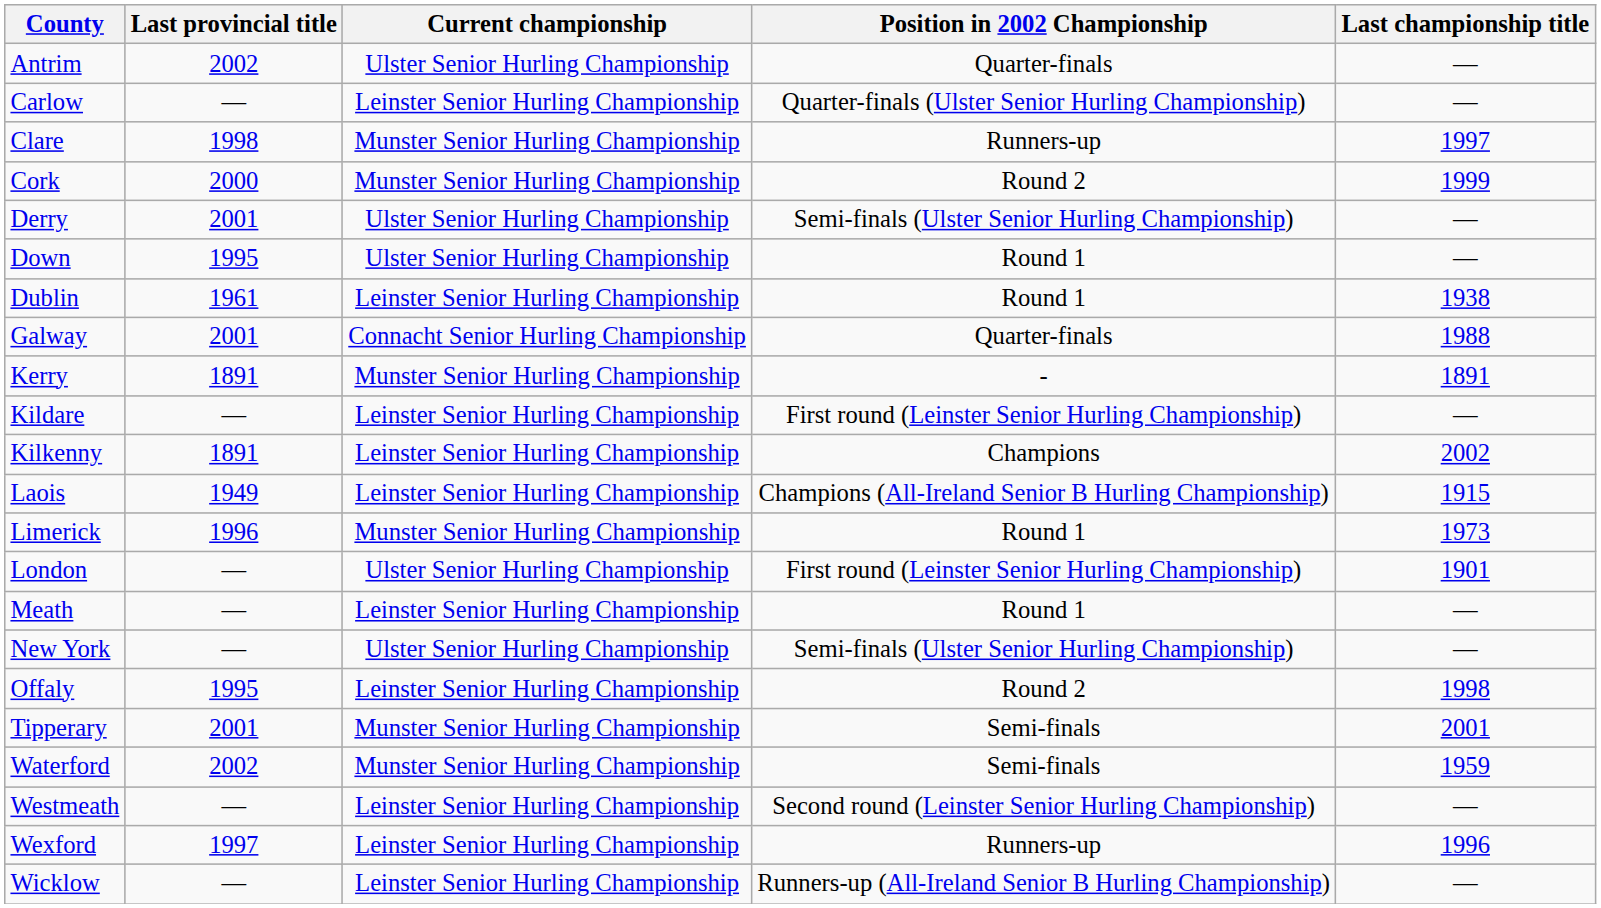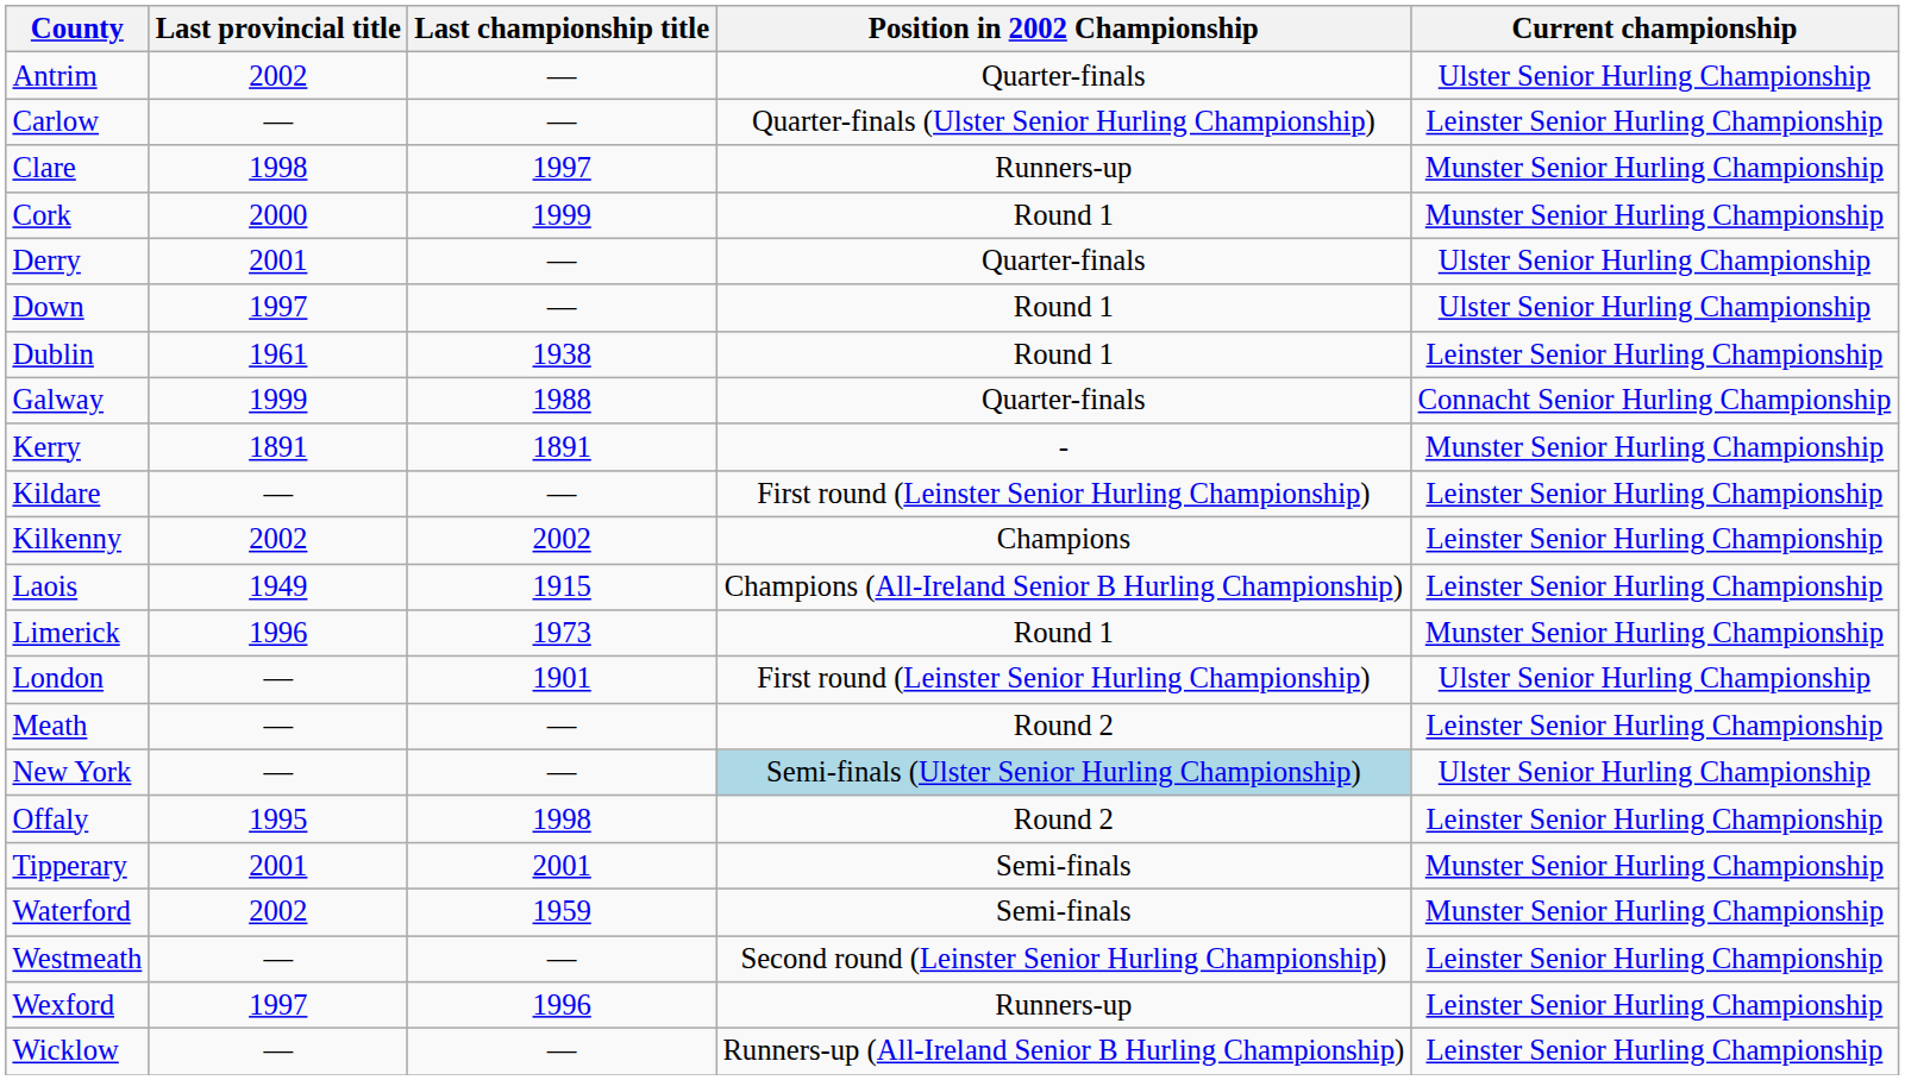 <table class="wikitable sortable" style="text-align:center">
 <tr>
 <th><a href='#'>County</a></th>
 <th>Last provincial title</th>
+<th>Last championship title</th>
+<th>Position in <a href='#'>2002</a> Championship</th>
 <th>Current championship</th>
-<th>Position in <a href='#'>2002</a> Championship</th>
-<th>Last championship title</th>
 </tr>
 <tr>
 <td style="text-align:left"> <a href='#'>Antrim</a></td>
 <td><a href='#'>2002</a></td>
+<td>—</td>
+<td>Quarter-finals</td>
 <td><a href='#'>Ulster Senior Hurling Championship</a></td>
-<td>Quarter-finals</td>
-<td>—</td>
 </tr>
 <tr>
 <td style="text-align:left"> <a href='#'>Carlow</a></td>
 <td>—</td>
+<td>—</td>
+<td>Quarter-finals (<a href='#'>Ulster Senior Hurling Championship</a>)</td>
 <td><a href='#'>Leinster Senior Hurling Championship</a></td>
-<td>Quarter-finals (<a href='#'>Ulster Senior Hurling Championship</a>)</td>
-<td>—</td>
 </tr>
 <tr>
 <td style="text-align:left"> <a href='#'>Clare</a></td>
 <td><a href='#'>1998</a></td>
+<td><a href='#'>1997</a></td>
+<td>Runners-up</td>
 <td><a href='#'>Munster Senior Hurling Championship</a></td>
-<td>Runners-up</td>
-<td><a href='#'>1997</a></td>
 </tr>
 <tr>
 <td style="text-align:left"> <a href='#'>Cork</a></td>
 <td><a href='#'>2000</a></td>
+<td><a href='#'>1999</a></td>
+<td>Round 1</td>
 <td><a href='#'>Munster Senior Hurling Championship</a></td>
-<td>Round 2</td>
-<td><a href='#'>1999</a></td>
 </tr>
 <tr>
 <td style="text-align:left"> <a href='#'>Derry</a></td>
 <td><a href='#'>2001</a></td>
+<td>—</td>
+<td>Quarter-finals</td>
 <td><a href='#'>Ulster Senior Hurling Championship</a></td>
-<td>Semi-finals (<a href='#'>Ulster Senior Hurling Championship</a>)</td>
-<td>—</td>
 </tr>
 <tr>
 <td style="text-align:left"> <a href='#'>Down</a></td>
-<td><a href='#'>1995</a></td>
+<td><a href='#'>1997</a></td>
+<td>—</td>
+<td>Round 1</td>
 <td><a href='#'>Ulster Senior Hurling Championship</a></td>
-<td>Round 1</td>
-<td>—</td>
 </tr>
 <tr>
 <td style="text-align:left"> <a href='#'>Dublin</a></td>
 <td><a href='#'>1961</a></td>
+<td><a href='#'>1938</a></td>
+<td>Round 1</td>
 <td><a href='#'>Leinster Senior Hurling Championship</a></td>
-<td>Round 1</td>
-<td><a href='#'>1938</a></td>
 </tr>
 <tr>
 <td style="text-align:left"> <a href='#'>Galway</a></td>
-<td><a href='#'>2001</a></td>
+<td><a href='#'>1999</a></td>
+<td><a href='#'>1988</a></td>
+<td>Quarter-finals</td>
 <td><a href='#'>Connacht Senior Hurling Championship</a></td>
-<td>Quarter-finals</td>
-<td><a href='#'>1988</a></td>
 </tr>
 <tr>
 <td style="text-align:left"> <a href='#'>Kerry</a></td>
 <td><a href='#'>1891</a></td>
+<td><a href='#'>1891</a></td>
+<td>-</td>
 <td><a href='#'>Munster Senior Hurling Championship</a></td>
-<td>-</td>
-<td><a href='#'>1891</a></td>
 </tr>
 <tr>
 <td style="text-align:left"> <a href='#'>Kildare</a></td>
 <td>—</td>
+<td>—</td>
+<td>First round (<a href='#'>Leinster Senior Hurling Championship</a>)</td>
 <td><a href='#'>Leinster Senior Hurling Championship</a></td>
-<td>First round (<a href='#'>Leinster Senior Hurling Championship</a>)</td>
-<td>—</td>
 </tr>
 <tr>
 <td style="text-align:left"> <a href='#'>Kilkenny</a></td>
-<td><a href='#'>1891</a></td>
+<td><a href='#'>2002</a></td>
+<td><a href='#'>2002</a></td>
+<td>Champions</td>
 <td><a href='#'>Leinster Senior Hurling Championship</a></td>
-<td>Champions</td>
-<td><a href='#'>2002</a></td>
 </tr>
 <tr>
 <td style="text-align:left"> <a href='#'>Laois</a></td>
 <td><a href='#'>1949</a></td>
+<td><a href='#'>1915</a></td>
+<td>Champions (<a href='#'>All-Ireland Senior B Hurling Championship</a>)</td>
 <td><a href='#'>Leinster Senior Hurling Championship</a></td>
-<td>Champions (<a href='#'>All-Ireland Senior B Hurling Championship</a>)</td>
-<td><a href='#'>1915</a></td>
 </tr>
 <tr>
 <td style="text-align:left"> <a href='#'>Limerick</a></td>
 <td><a href='#'>1996</a></td>
+<td><a href='#'>1973</a></td>
+<td>Round 1</td>
 <td><a href='#'>Munster Senior Hurling Championship</a></td>
-<td>Round 1</td>
-<td><a href='#'>1973</a></td>
 </tr>
 <tr>
 <td style="text-align:left"> <a href='#'>London</a></td>
 <td>—</td>
+<td><a href='#'>1901</a></td>
+<td>First round (<a href='#'>Leinster Senior Hurling Championship</a>)</td>
 <td><a href='#'>Ulster Senior Hurling Championship</a></td>
-<td>First round (<a href='#'>Leinster Senior Hurling Championship</a>)</td>
-<td><a href='#'>1901</a></td>
 </tr>
 <tr>
 <td style="text-align:left"> <a href='#'>Meath</a></td>
 <td>—</td>
+<td>—</td>
+<td>Round 2</td>
 <td><a href='#'>Leinster Senior Hurling Championship</a></td>
-<td>Round 1</td>
-<td>—</td>
 </tr>
 <tr>
 <td style="text-align:left"> <a href='#'>New York</a></td>
 <td>—</td>
+<td>—</td>
+<td style="background: lightblue;">Semi-finals (<a href='#'>Ulster Senior Hurling Championship</a>)</td>
 <td><a href='#'>Ulster Senior Hurling Championship</a></td>
-<td>Semi-finals (<a href='#'>Ulster Senior Hurling Championship</a>)</td>
-<td>—</td>
 </tr>
 <tr>
 <td style="text-align:left"> <a href='#'>Offaly</a></td>
 <td><a href='#'>1995</a></td>
+<td><a href='#'>1998</a></td>
+<td>Round 2</td>
 <td><a href='#'>Leinster Senior Hurling Championship</a></td>
-<td>Round 2</td>
-<td><a href='#'>1998</a></td>
 </tr>
 <tr>
 <td style="text-align:left"> <a href='#'>Tipperary</a></td>
 <td><a href='#'>2001</a></td>
+<td><a href='#'>2001</a></td>
+<td>Semi-finals</td>
 <td><a href='#'>Munster Senior Hurling Championship</a></td>
-<td>Semi-finals</td>
-<td><a href='#'>2001</a></td>
 </tr>
 <tr>
 <td style="text-align:left"> <a href='#'>Waterford</a></td>
 <td><a href='#'>2002</a></td>
+<td><a href='#'>1959</a></td>
+<td>Semi-finals</td>
 <td><a href='#'>Munster Senior Hurling Championship</a></td>
-<td>Semi-finals</td>
-<td><a href='#'>1959</a></td>
 </tr>
 <tr>
 <td style="text-align:left"> <a href='#'>Westmeath</a></td>
 <td>—</td>
+<td>—</td>
+<td>Second round (<a href='#'>Leinster Senior Hurling Championship</a>)</td>
 <td><a href='#'>Leinster Senior Hurling Championship</a></td>
-<td>Second round (<a href='#'>Leinster Senior Hurling Championship</a>)</td>
-<td>—</td>
 </tr>
 <tr>
 <td style="text-align:left"> <a href='#'>Wexford</a></td>
 <td><a href='#'>1997</a></td>
+<td><a href='#'>1996</a></td>
+<td>Runners-up</td>
 <td><a href='#'>Leinster Senior Hurling Championship</a></td>
-<td>Runners-up</td>
-<td><a href='#'>1996</a></td>
 </tr>
 <tr>
 <td style="text-align:left"> <a href='#'>Wicklow</a></td>
 <td>—</td>
+<td>—</td>
+<td>Runners-up (<a href='#'>All-Ireland Senior B Hurling Championship</a>)</td>
 <td><a href='#'>Leinster Senior Hurling Championship</a></td>
-<td>Runners-up (<a href='#'>All-Ireland Senior B Hurling Championship</a>)</td>
-<td>—</td>
 </tr>
 </table>
